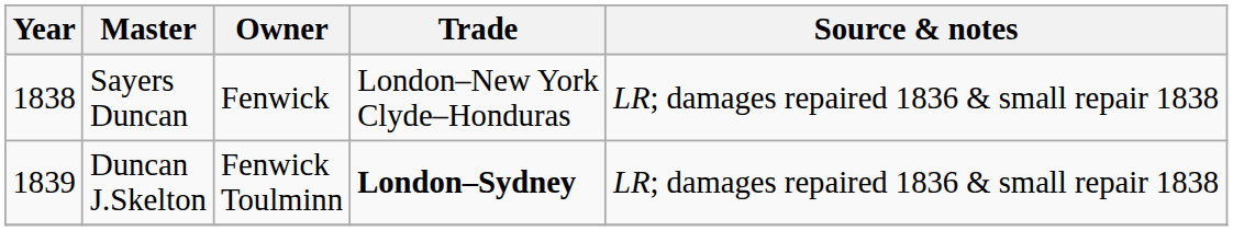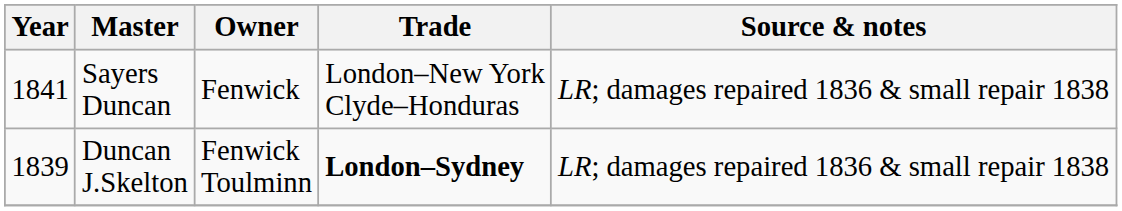 <table class=" wikitable">
 <tr>
 <th>Year</th>
 <th>Master</th>
 <th>Owner</th>
 <th>Trade</th>
 <th>Source & notes</th>
 </tr>
 <tr>
-<td>1838</td>
+<td>1841</td>
 <td>Sayers<br>Duncan</td>
 <td>Fenwick</td>
 <td>London–New York<br>Clyde–Honduras</td>
 <td><em>LR</em>; damages repaired 1836 & small repair 1838</td>
 </tr>
 <tr>
 <td>1839</td>
 <td>Duncan<br>J.Skelton</td>
 <td>Fenwick<br>Toulminn</td>
 <td><strong>London–Sydney</strong></td>
 <td><em>LR</em>; damages repaired 1836 & small repair 1838</td>
 </tr>
 <tr>
 </tr>
 </table>
